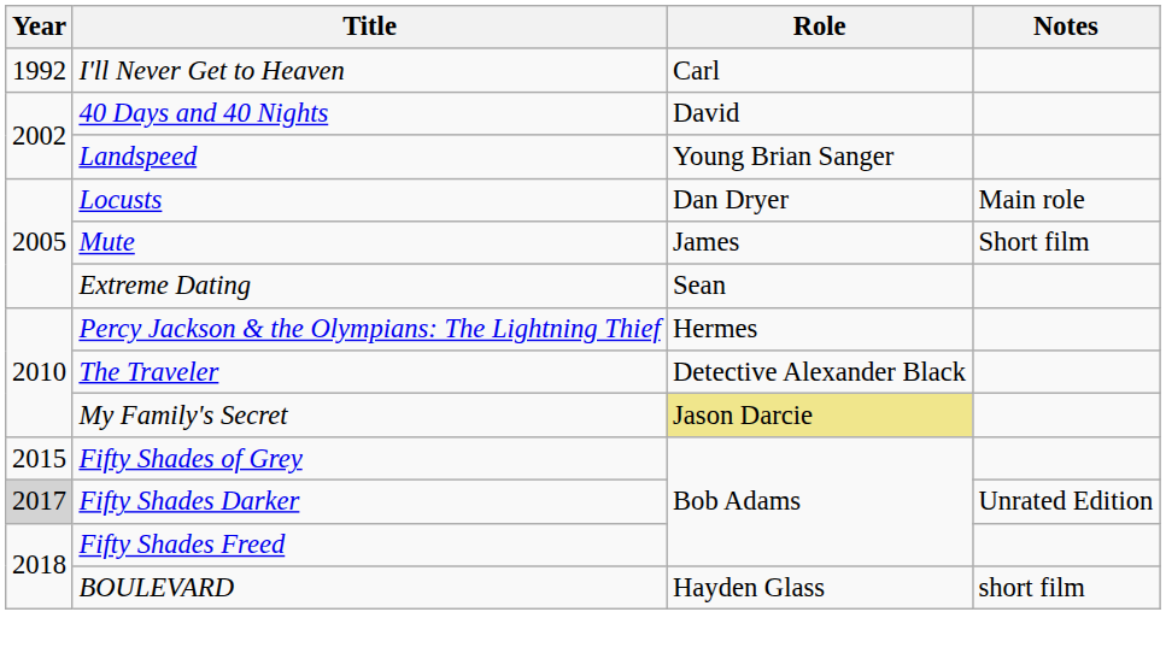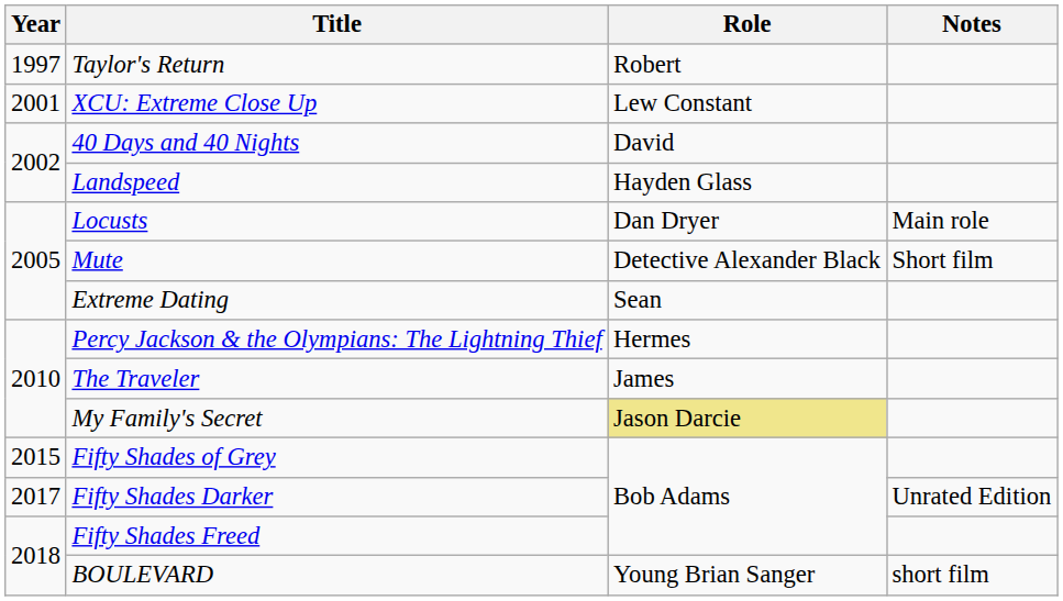 <table class="wikitable sortable">
 <tr>
 <th>Year</th>
 <th>Title</th>
 <th>Role</th>
 <th class="unsortable">Notes</th>
 </tr>
 <tr>
-<td>1992</td>
-<td><em>I'll Never Get to Heaven</em></td>
-<td>Carl</td>
+<td>1997</td>
+<td><em>Taylor's Return</em></td>
+<td>Robert</td>
+<td></td>
+</tr>
+<tr>
+<td>2001</td>
+<td><em><a href='#'>XCU: Extreme Close Up</a></em></td>
+<td>Lew Constant</td>
 <td></td>
 </tr>
 <tr>
 <td rowspan=2>2002</td>
 <td><em><a href='#'>40 Days and 40 Nights</a></em></td>
 <td>David</td>
 <td></td>
 </tr>
 <tr>
 <td><em><a href='#'>Landspeed</a></em></td>
-<td>Young Brian Sanger</td>
+<td>Hayden Glass</td>
 <td></td>
 </tr>
 <tr>
 <td rowspan=3>2005</td>
 <td><em><a href='#'>Locusts</a></em></td>
 <td>Dan Dryer</td>
 <td>Main role</td>
 </tr>
 <tr>
 <td><a href='#'><em>Mute</em></a></td>
-<td>James</td>
+<td>Detective Alexander Black</td>
 <td>Short film</td>
 </tr>
 <tr>
 <td><em>Extreme Dating</em></td>
 <td>Sean</td>
 <td></td>
 </tr>
 <tr>
 <td rowspan=3>2010</td>
 <td><em><a href='#'>Percy Jackson & the Olympians: The Lightning Thief</a></em></td>
 <td>Hermes</td>
 <td></td>
 </tr>
 <tr>
 <td data-sort-value="Traveler, The"><em><a href='#'>The Traveler</a></em></td>
-<td>Detective Alexander Black</td>
+<td>James</td>
 <td></td>
 </tr>
 <tr>
 <td><em>My Family's Secret</em></td>
 <td style="background: khaki;">Jason Darcie</td>
 <td></td>
 </tr>
 <tr>
 <td>2015</td>
 <td><em><a href='#'>Fifty Shades of Grey</a></em></td>
 <td rowspan=3>Bob Adams</td>
 <td></td>
 </tr>
 <tr>
-<td style="background: lightgrey;">2017</td>
+<td>2017</td>
 <td><em><a href='#'>Fifty Shades Darker</a></em></td>
 <td>Unrated Edition</td>
 </tr>
 <tr>
 <td rowspan=2>2018</td>
 <td><em><a href='#'>Fifty Shades Freed</a></em></td>
 <td></td>
 </tr>
 <tr>
 <td><em>BOULEVARD</em></td>
-<td>Hayden Glass</td>
+<td>Young Brian Sanger</td>
 <td>short film</td>
 </tr>
 </table>
